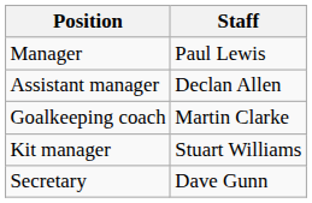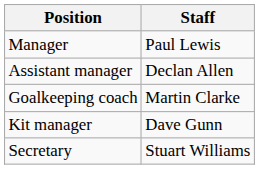 <table class=wikitable>
 <tr>
 <th>Position</th>
 <th>Staff</th>
 </tr>
 <tr>
 <td>Manager</td>
 <td>Paul Lewis</td>
 </tr>
 <tr>
 <td>Assistant manager</td>
 <td>Declan Allen</td>
 </tr>
 <tr>
 <td>Goalkeeping coach</td>
 <td>Martin Clarke</td>
 </tr>
 <tr>
 <td>Kit manager</td>
-<td>Stuart Williams</td>
+<td>Dave Gunn</td>
 </tr>
 <tr>
 <td>Secretary</td>
-<td>Dave Gunn</td>
+<td>Stuart Williams</td>
 </tr>
 </table>
